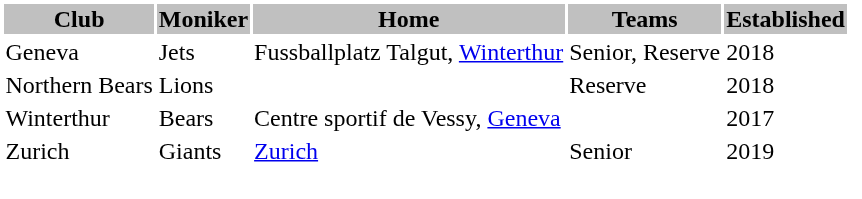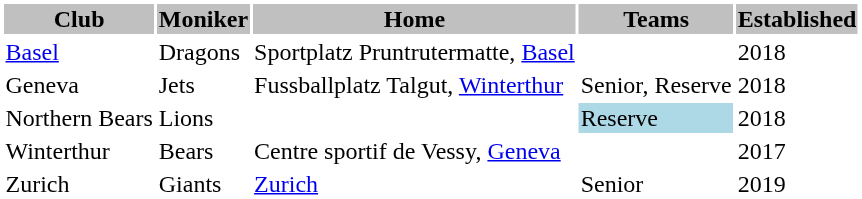 <table class="toccolours">
 <tr>
 <th bgcolor=silver>Club</th>
 <th bgcolor=silver>Moniker</th>
 <th bgcolor=silver>Home</th>
 <th bgcolor=silver>Teams</th>
 <th bgcolor=silver>Established</th>
+</tr>
+<tr>
+<td><a href='#'>Basel</a></td>
+<td>Dragons</td>
+<td>Sportplatz Pruntrutermatte, <a href='#'>Basel</a></td>
+<td></td>
+<td>2018</td>
 </tr>
 <tr>
 <td>Geneva</td>
 <td>Jets</td>
 <td>Fussballplatz Talgut, <a href='#'>Winterthur</a></td>
 <td>Senior, Reserve</td>
 <td>2018</td>
 </tr>
 <tr>
 <td>Northern Bears</td>
 <td>Lions</td>
 <td></td>
-<td>Reserve</td>
+<td style="background: lightblue;">Reserve</td>
 <td>2018</td>
 </tr>
 <tr>
 <td>Winterthur</td>
 <td>Bears</td>
 <td>Centre sportif de Vessy, <a href='#'>Geneva</a></td>
 <td></td>
 <td>2017</td>
 </tr>
 <tr>
 <td>Zurich</td>
 <td>Giants</td>
 <td><a href='#'>Zurich</a></td>
 <td>Senior</td>
 <td>2019</td>
 </tr>
 </table>
